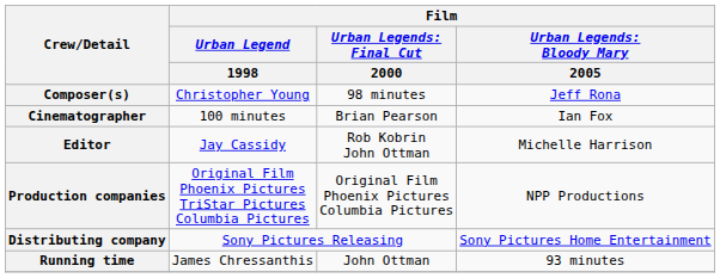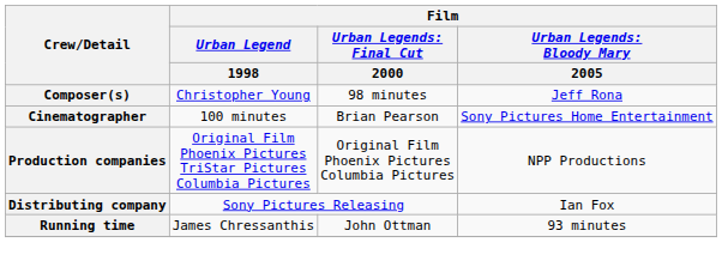 <table class="wikitable" style="text-align:center;">
 <tr>
 <th rowspan="3">Crew/Detail</th>
 <th colspan="3">Film</th>
 </tr>
 <tr>
 <th><em><a href='#'>Urban Legend</a></em></th>
 <th><em><a href='#'>Urban Legends:<br>Final Cut</a></em></th>
 <th><em><a href='#'>Urban Legends:<br>Bloody Mary</a></em></th>
 </tr>
 <tr>
 <th>1998</th>
 <th>2000</th>
 <th>2005</th>
 </tr>
 <tr>
 <th>Composer(s)</th>
 <td><a href='#'>Christopher Young</a></td>
 <td>98 minutes</td>
 <td><a href='#'>Jeff Rona</a></td>
 </tr>
 <tr>
 <th>Cinematographer</th>
 <td>100 minutes</td>
 <td>Brian Pearson</td>
-<td>Ian Fox</td>
-</tr>
-<tr>
-<th>Editor</th>
-<td><a href='#'>Jay Cassidy</a></td>
-<td>Rob Kobrin<br>John Ottman</td>
-<td>Michelle Harrison</td>
+<td><a href='#'>Sony Pictures Home Entertainment</a></td>
 </tr>
 <tr>
 <th>Production companies</th>
 <td><a href='#'>Original Film</a><br><a href='#'>Phoenix Pictures</a><br><a href='#'>TriStar Pictures</a> <br><a href='#'>Columbia Pictures</a> </td>
 <td>Original Film<br>Phoenix Pictures<br>Columbia Pictures</td>
 <td>NPP Productions</td>
 </tr>
 <tr>
 <th>Distributing company</th>
 <td colspan="2"><a href='#'>Sony Pictures Releasing</a></td>
-<td><a href='#'>Sony Pictures Home Entertainment</a></td>
+<td>Ian Fox</td>
 </tr>
 <tr>
 <th>Running time</th>
 <td>James Chressanthis</td>
 <td>John Ottman</td>
 <td>93 minutes</td>
 </tr>
 <tr>
 </tr>
 </table>
